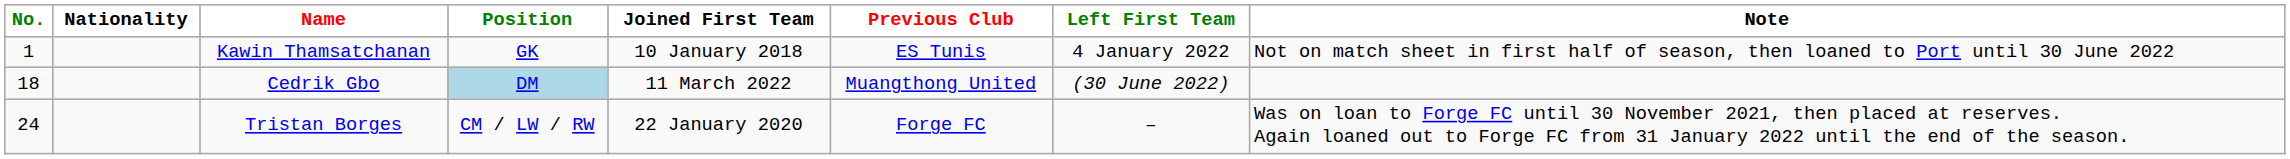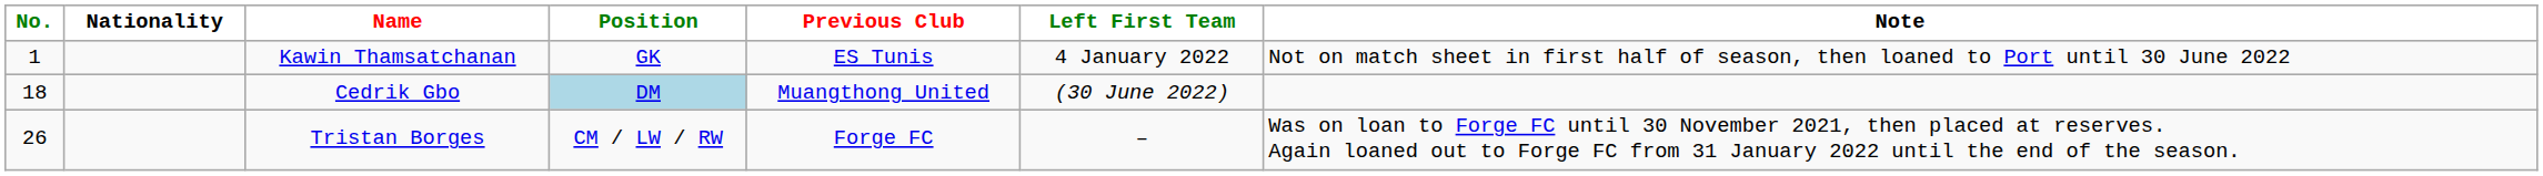 <table class="wikitable" style="text-align: center; font-size:90%" width=90%>
 <tr>
 <th style="background: #ffffff; color:green">No.</th>
 <th style="background: #ffffff; color:black">Nationality</th>
 <th style="background: #ffffff; color:red">Name</th>
 <th style="background: #ffffff; color:green">Position</th>
-<th style="background: #ffffff; color:black">Joined First Team</th>
 <th style="background: #ffffff; color:red">Previous Club</th>
 <th style="background: #ffffff; color:green">Left First Team</th>
 <th style="background: #ffffff; color:black">Note</th>
 </tr>
 <tr>
 <td>1</td>
 <td></td>
 <td><a href='#'>Kawin Thamsatchanan</a></td>
 <td><a href='#'>GK</a></td>
-<td>10 January 2018</td>
 <td> <a href='#'>ES Tunis</a></td>
 <td>4 January 2022</td>
 <td align="left">Not on match sheet in first half of season, then loaned to  <a href='#'>Port</a> until 30 June 2022</td>
 </tr>
 <tr>
 <td>18</td>
 <td></td>
 <td><a href='#'>Cedrik Gbo</a></td>
 <td style="background: lightblue;"><a href='#'>DM</a></td>
-<td>11 March 2022</td>
 <td> <a href='#'>Muangthong United</a></td>
 <td><em>(30 June 2022)</em></td>
 <td align="left"></td>
 </tr>
 <tr>
-<td>24</td>
+<td>26</td>
 <td></td>
 <td><a href='#'>Tristan Borges</a></td>
 <td><a href='#'>CM</a> / <a href='#'>LW</a> / <a href='#'>RW</a></td>
-<td>22 January 2020</td>
 <td> <a href='#'>Forge FC</a></td>
 <td>–</td>
 <td align="left">Was on loan to  <a href='#'>Forge FC</a> until 30 November 2021, then placed at reserves. <br> Again loaned out to Forge FC from 31 January 2022 until the end of the season.</td>
 </tr>
 </table>
